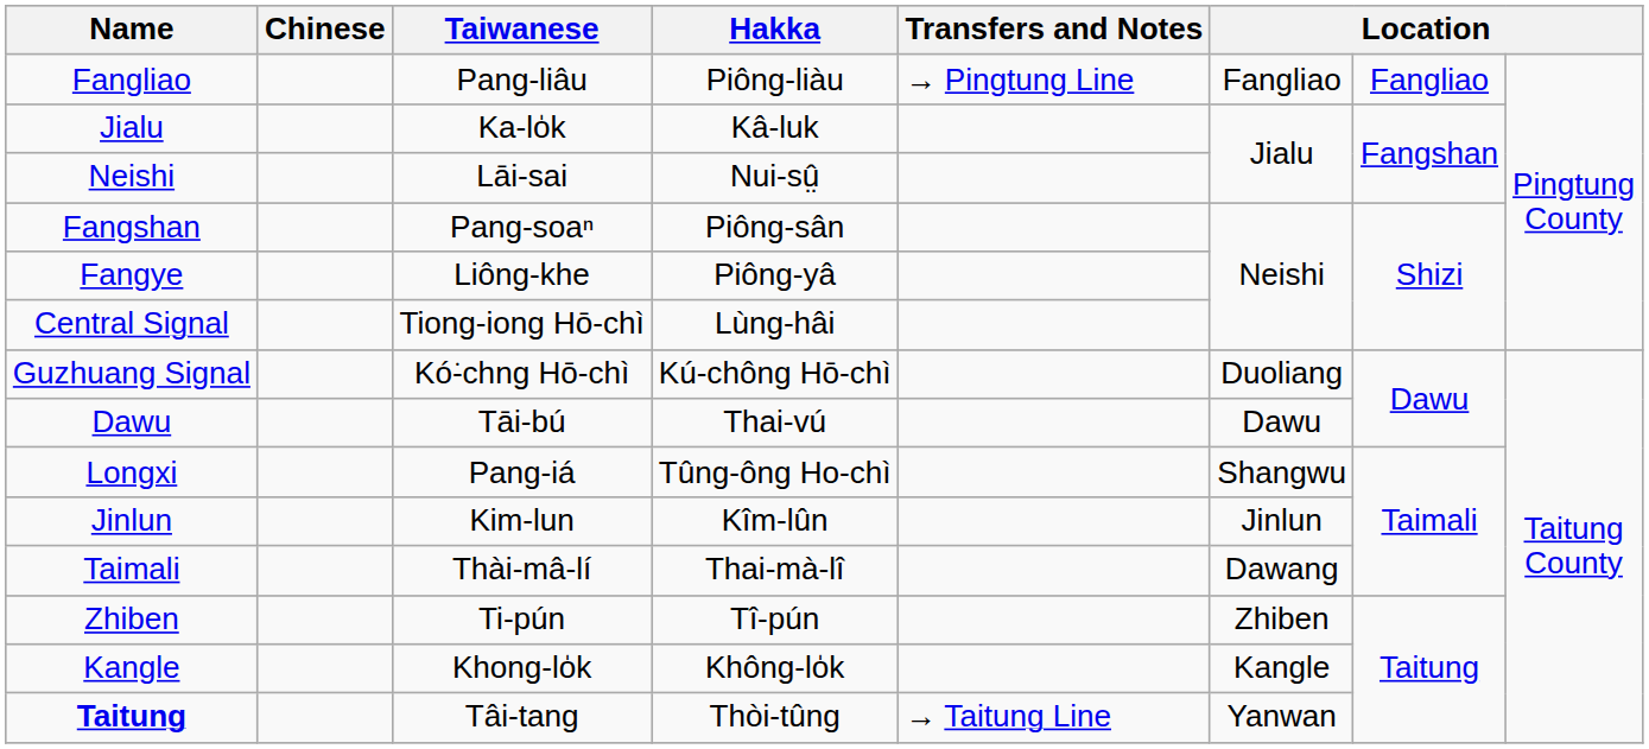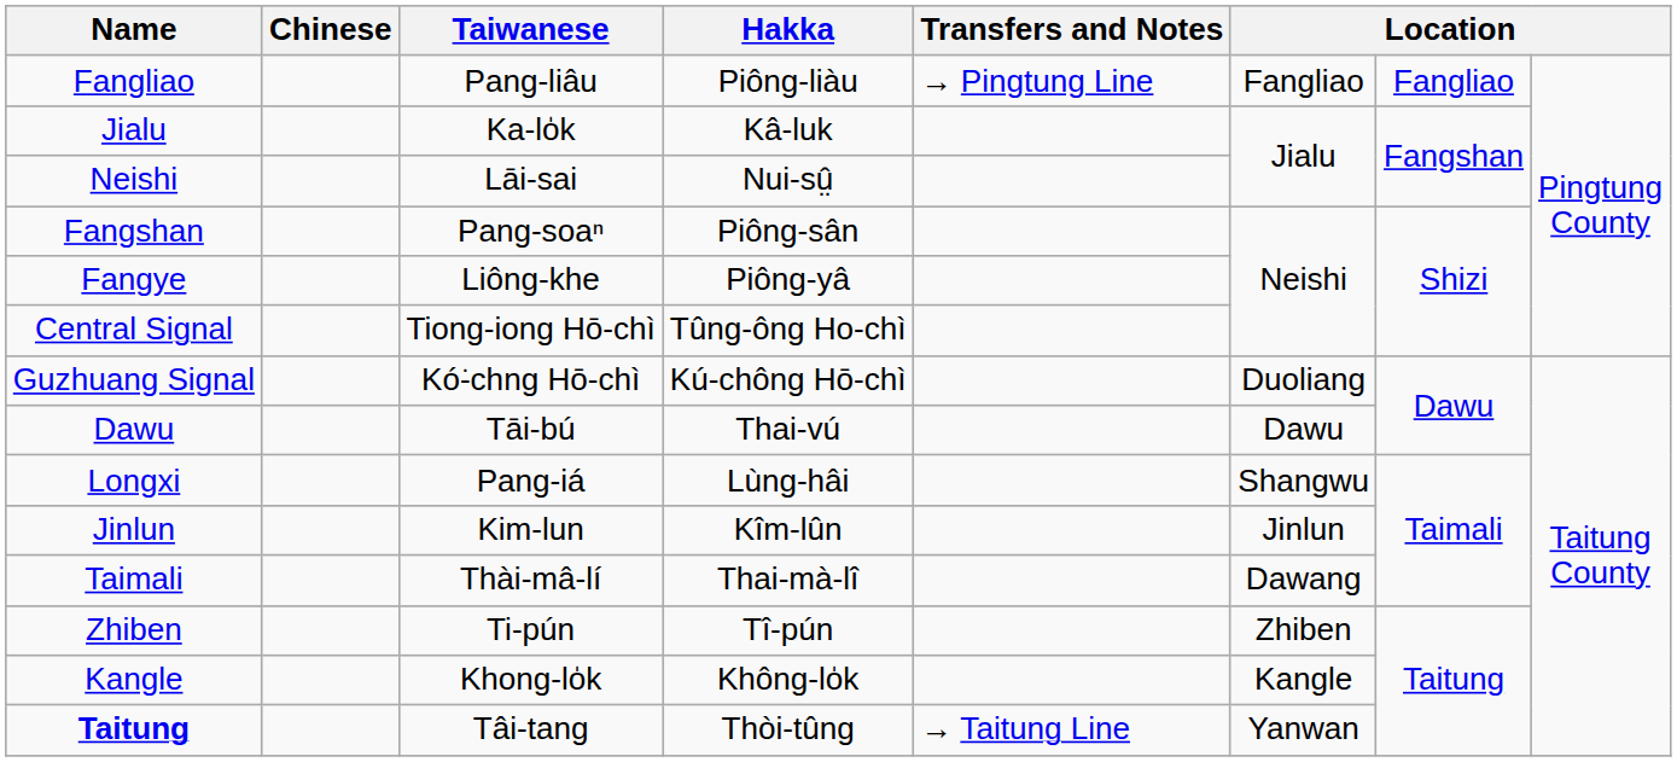 <table class=wikitable style="text-align:center">
 <tr>
 <th>Name</th>
 <th>Chinese</th>
 <th><a href='#'>Taiwanese</a></th>
 <th><a href='#'>Hakka</a></th>
 <th>Transfers and Notes</th>
 <th colspan=3>Location</th>
 </tr>
 <tr>
 <td><a href='#'>Fangliao</a></td>
 <td></td>
 <td>Pang-liâu</td>
 <td>Piông-liàu</td>
 <td align=left>→  <a href='#'>Pingtung Line</a></td>
 <td>Fangliao</td>
 <td><a href='#'>Fangliao</a></td>
 <td rowspan=6><a href='#'>Pingtung<br>County</a></td>
 </tr>
 <tr>
 <td><a href='#'>Jialu</a></td>
 <td></td>
 <td>Ka-lo̍k</td>
 <td>Kâ-luk</td>
 <td align=left></td>
 <td rowspan=2>Jialu</td>
 <td rowspan=2><a href='#'>Fangshan</a></td>
 </tr>
 <tr>
 <td><a href='#'>Neishi</a></td>
 <td></td>
 <td>Lāi-sai</td>
 <td>Nui-sṳ̂</td>
 <td align=left></td>
 </tr>
 <tr>
 <td><a href='#'>Fangshan</a></td>
 <td></td>
 <td>Pang-soaⁿ</td>
 <td>Piông-sân</td>
 <td align=left></td>
 <td rowspan=3>Neishi</td>
 <td rowspan=3><a href='#'>Shizi</a></td>
 </tr>
 <tr>
 <td><a href='#'>Fangye</a></td>
 <td></td>
 <td>Liông-khe</td>
 <td>Piông-yâ</td>
 <td align=left></td>
 </tr>
 <tr>
 <td><a href='#'>Central Signal</a></td>
 <td></td>
 <td>Tiong-iong Hō-chì</td>
-<td>Lùng-hâi</td>
+<td>Tûng-ông Ho-chì</td>
 <td align=left></td>
 </tr>
 <tr>
 <td><a href='#'>Guzhuang Signal</a></td>
 <td></td>
 <td>Kó͘-chng Hō-chì</td>
 <td>Kú-chông Hō-chì</td>
 <td align=left></td>
 <td>Duoliang</td>
 <td rowspan=2><a href='#'>Dawu</a></td>
 <td rowspan=8><a href='#'>Taitung<br>County</a></td>
 </tr>
 <tr>
 <td><a href='#'>Dawu</a></td>
 <td></td>
 <td>Tāi-bú</td>
 <td>Thai-vú</td>
 <td align=left></td>
 <td>Dawu</td>
 </tr>
 <tr>
 <td><a href='#'>Longxi</a></td>
 <td></td>
 <td>Pang-iá</td>
-<td>Tûng-ông Ho-chì</td>
+<td>Lùng-hâi</td>
 <td align=left></td>
 <td>Shangwu</td>
 <td rowspan=3><a href='#'>Taimali</a></td>
 </tr>
 <tr>
 <td><a href='#'>Jinlun</a></td>
 <td></td>
 <td>Kim-lun</td>
 <td>Kîm-lûn</td>
 <td align=left></td>
 <td>Jinlun</td>
 </tr>
 <tr>
 <td><a href='#'>Taimali</a></td>
 <td></td>
 <td>Thài-mâ-lí</td>
 <td>Thai-mà-lî</td>
 <td align=left></td>
 <td>Dawang</td>
 </tr>
 <tr>
 <td><a href='#'>Zhiben</a></td>
 <td></td>
 <td>Ti-pún</td>
 <td>Tî-pún</td>
 <td align=left></td>
 <td>Zhiben</td>
 <td rowspan=3><a href='#'>Taitung</a></td>
 </tr>
 <tr>
 <td><a href='#'>Kangle</a></td>
 <td></td>
 <td>Khong-lo̍k</td>
 <td>Không-lo̍k</td>
 <td align=left></td>
 <td>Kangle</td>
 </tr>
 <tr>
 <td><strong><a href='#'>Taitung</a></strong></td>
 <td></td>
 <td>Tâi-tang</td>
 <td>Thòi-tûng</td>
 <td align=left>→  <a href='#'>Taitung Line</a></td>
 <td>Yanwan</td>
 </tr>
 </table>
